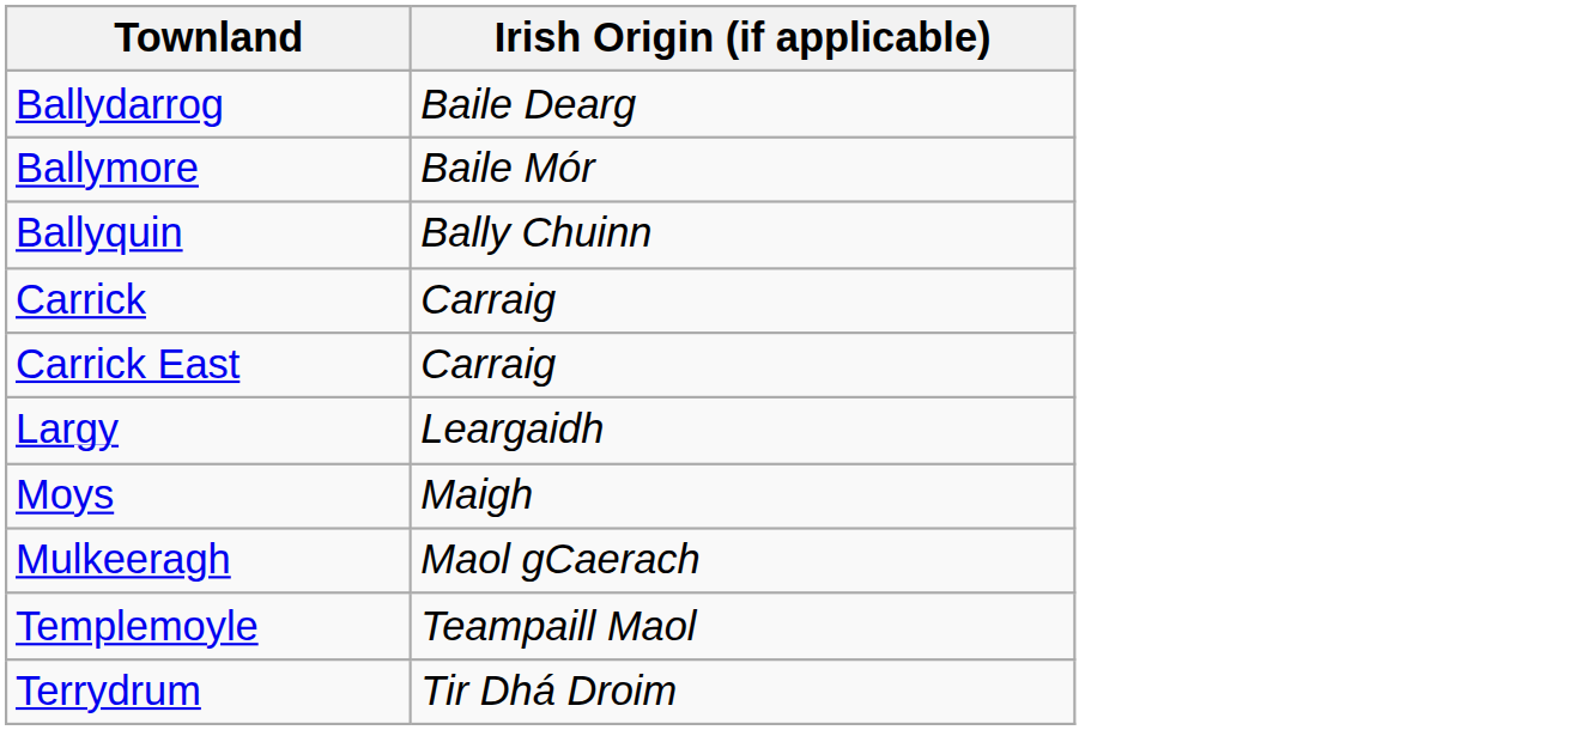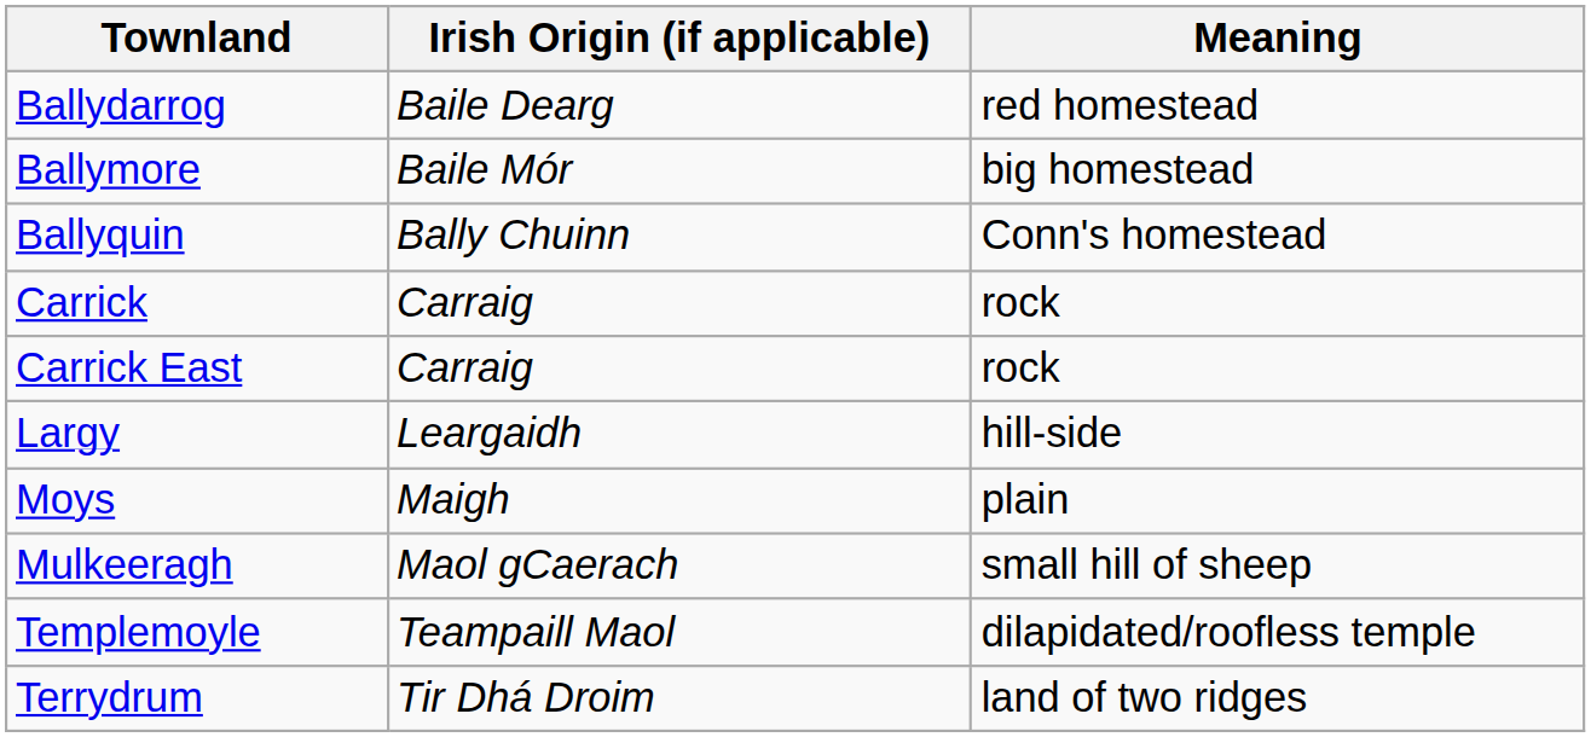 <table class="wikitable" style="border:1px solid darkgray;">
 <tr>
 <th width="150">Townland</th>
 <th width="250">Irish Origin (if applicable)</th>
+<th width="250">Meaning</th>
 </tr>
 <tr>
 <td><a href='#'>Ballydarrog</a></td>
 <td><em>Baile Dearg</em></td>
+<td>red homestead</td>
 </tr>
 <tr>
 <td><a href='#'>Ballymore</a></td>
 <td><em>Baile Mór</em></td>
+<td>big homestead</td>
 </tr>
 <tr>
 <td><a href='#'>Ballyquin</a></td>
 <td><em>Bally Chuinn</em></td>
+<td>Conn's homestead</td>
 </tr>
 <tr>
 <td><a href='#'>Carrick</a></td>
 <td><em>Carraig</em></td>
+<td>rock</td>
 </tr>
 <tr>
 <td><a href='#'>Carrick East</a></td>
 <td><em>Carraig</em></td>
+<td>rock</td>
 </tr>
 <tr>
 <td><a href='#'>Largy</a></td>
 <td><em>Leargaidh</em></td>
+<td>hill-side</td>
 </tr>
 <tr>
 <td><a href='#'>Moys</a></td>
 <td><em>Maigh</em></td>
+<td>plain</td>
 </tr>
 <tr>
 <td><a href='#'>Mulkeeragh</a></td>
 <td><em>Maol gCaerach</em></td>
+<td>small hill of sheep</td>
 </tr>
 <tr>
 <td><a href='#'>Templemoyle</a></td>
 <td><em>Teampaill Maol</em></td>
+<td>dilapidated/roofless temple</td>
 </tr>
 <tr>
 <td><a href='#'>Terrydrum</a></td>
 <td><em>Tir Dhá Droim</em></td>
+<td>land of two ridges</td>
 </tr>
 </table>
